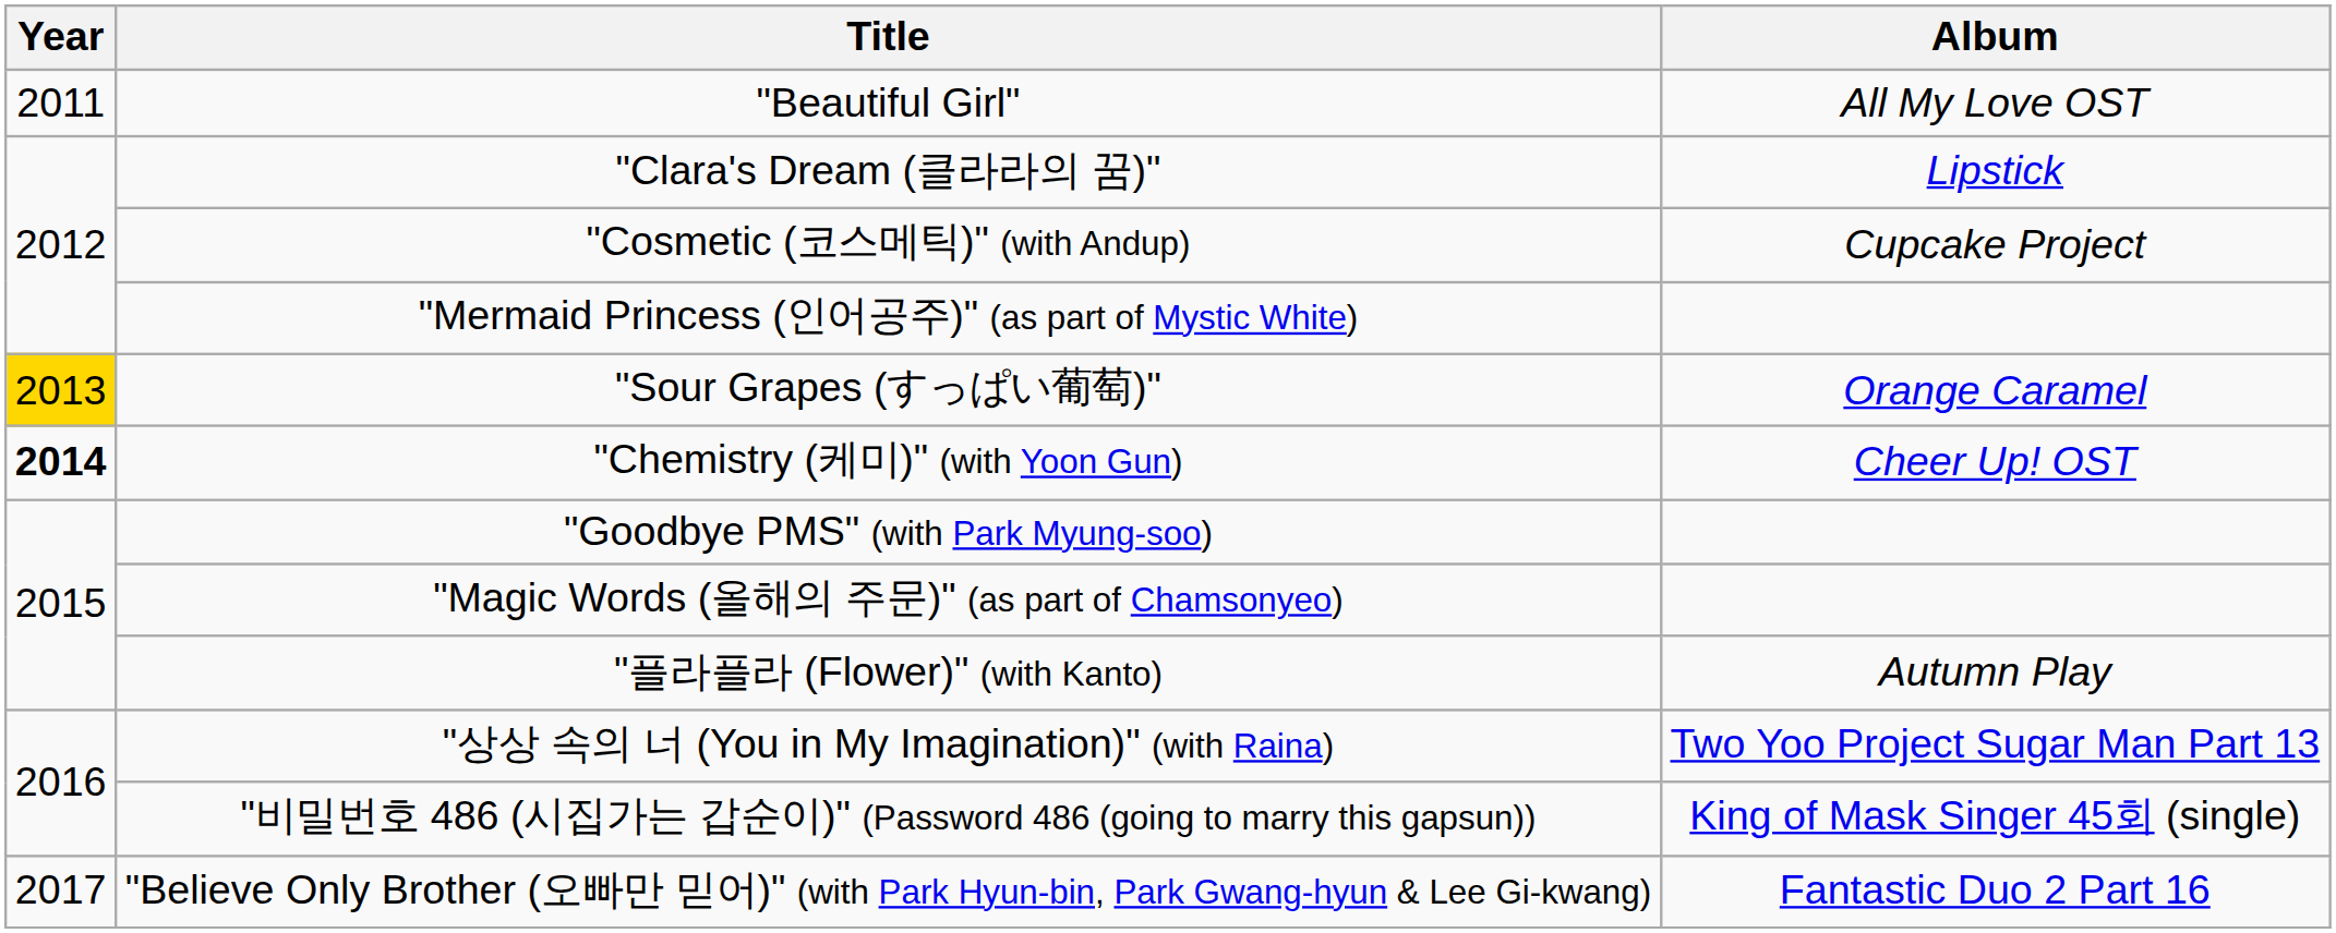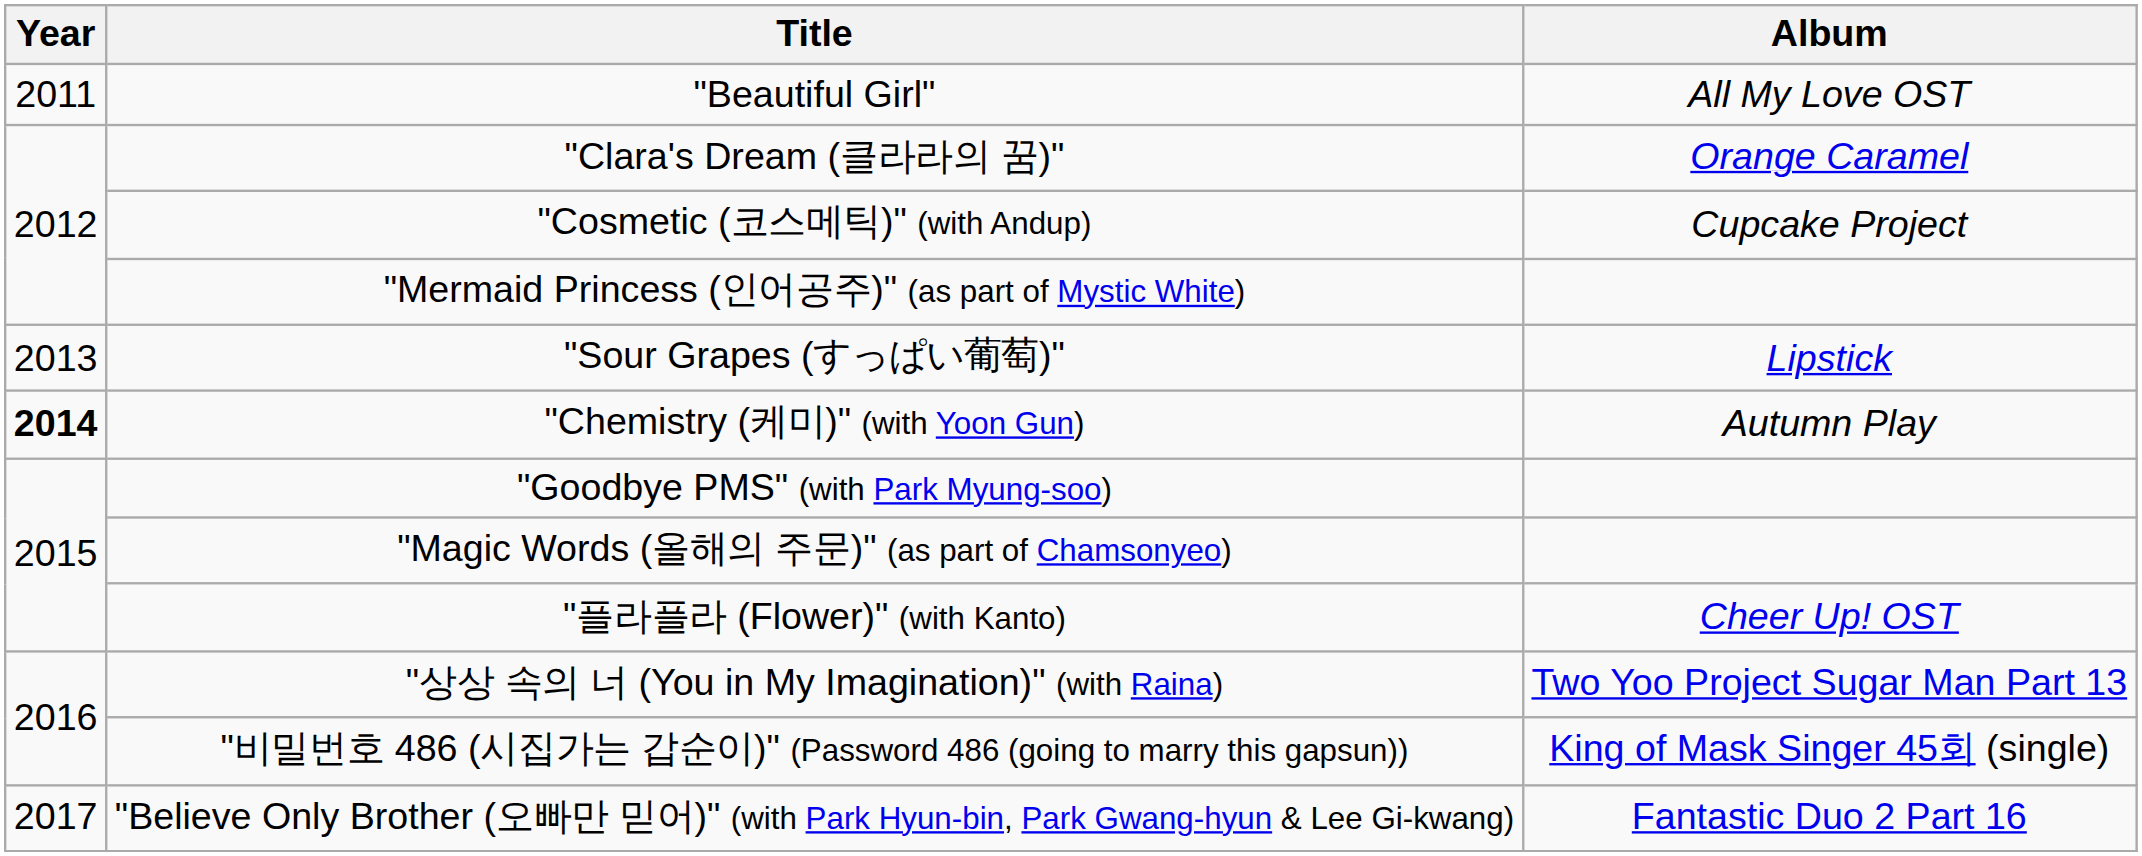 <table class="wikitable plainrowheaders" style="text-align:center;" border="1">
 <tr>
 <th>Year</th>
 <th>Title</th>
 <th>Album</th>
 </tr>
 <tr>
 <td>2011</td>
 <td>"Beautiful Girl"</td>
 <td><em>All My Love OST</em></td>
 </tr>
 <tr>
 <td rowspan="3">2012</td>
 <td>"Clara's Dream (클라라의 꿈)"</td>
-<td><em><a href='#'>Lipstick</a></em></td>
+<td><em><a href='#'>Orange Caramel</a></em></td>
 </tr>
 <tr>
 <td>"Cosmetic (코스메틱)" <small>(with Andup)</small></td>
 <td><em>Cupcake Project</em></td>
 </tr>
 <tr>
 <td>"Mermaid Princess (인어공주)" <small>(as part of <a href='#'>Mystic White</a>)</small></td>
 <td></td>
 </tr>
 <tr>
-<td style="background: gold;">2013</td>
+<td>2013</td>
 <td>"Sour Grapes (すっぱい葡萄)"</td>
-<td><em><a href='#'>Orange Caramel</a></em></td>
+<td><em><a href='#'>Lipstick</a></em></td>
 </tr>
 <tr>
 <td><strong>2014</strong></td>
 <td>"Chemistry (케미)" <small>(with <a href='#'>Yoon Gun</a>)</small></td>
-<td><em><a href='#'>Cheer Up! OST</a></em></td>
+<td><em>Autumn Play</em></td>
 </tr>
 <tr>
 <td rowspan="3">2015</td>
 <td>"Goodbye PMS" <small>(with <a href='#'>Park Myung-soo</a>)</small></td>
 <td></td>
 </tr>
 <tr>
 <td>"Magic Words (올해의 주문)" <small>(as part of <a href='#'>Chamsonyeo</a>)</small></td>
 <td></td>
 </tr>
 <tr>
 <td>"플라플라 (Flower)" <small>(with Kanto)</small></td>
-<td><em>Autumn Play</em></td>
+<td><em><a href='#'>Cheer Up! OST</a></em></td>
 </tr>
 <tr>
 <td rowspan="2">2016</td>
 <td>"상상 속의 너 (You in My Imagination)" <small>(with <a href='#'>Raina</a>)</small></td>
 <td><a href='#'>Two Yoo Project Sugar Man Part 13</a></td>
 </tr>
 <tr>
 <td>"비밀번호 486 (시집가는 갑순이)" <small>(Password 486 (going to marry this gapsun))</small></td>
 <td><a href='#'>King of Mask Singer 45회</a> (single)</td>
 </tr>
 <tr>
 <td rowspan="1">2017</td>
 <td>"Believe Only Brother (오빠만 믿어)" <small>(with <a href='#'>Park Hyun-bin</a>, <a href='#'>Park Gwang-hyun</a> & Lee Gi-kwang)</small></td>
 <td><a href='#'>Fantastic Duo 2 Part 16</a></td>
 </tr>
 <tr>
 </tr>
 </table>
